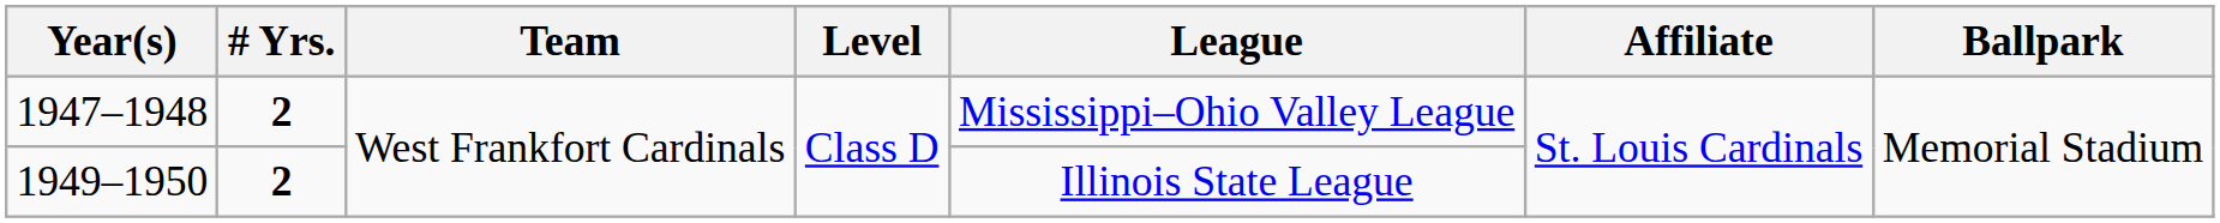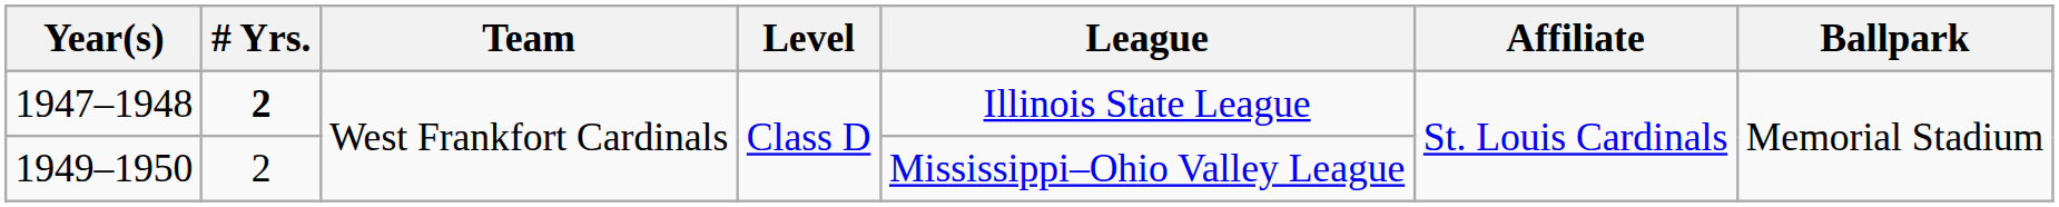 <table class="wikitable" style="text-align:center; font-size: 95%;">
 <tr>
 <th>Year(s)</th>
 <th># Yrs.</th>
 <th>Team</th>
 <th>Level</th>
 <th>League</th>
 <th>Affiliate</th>
 <th>Ballpark</th>
 </tr>
 <tr>
 <td>1947–1948</td>
 <td><strong>2</strong></td>
 <td rowspan=2>West Frankfort Cardinals</td>
 <td rowspan=2><a href='#'>Class D</a></td>
-<td><a href='#'>Mississippi–Ohio Valley League</a></td>
+<td><a href='#'>Illinois State League</a></td>
 <td rowspan=2><a href='#'>St. Louis Cardinals</a></td>
 <td rowspan=2>Memorial Stadium</td>
 </tr>
 <tr>
 <td>1949–1950</td>
-<td><strong>2</strong></td>
-<td><a href='#'>Illinois State League</a></td>
+<td>2</td>
+<td><a href='#'>Mississippi–Ohio Valley League</a></td>
 </tr>
 </table>
